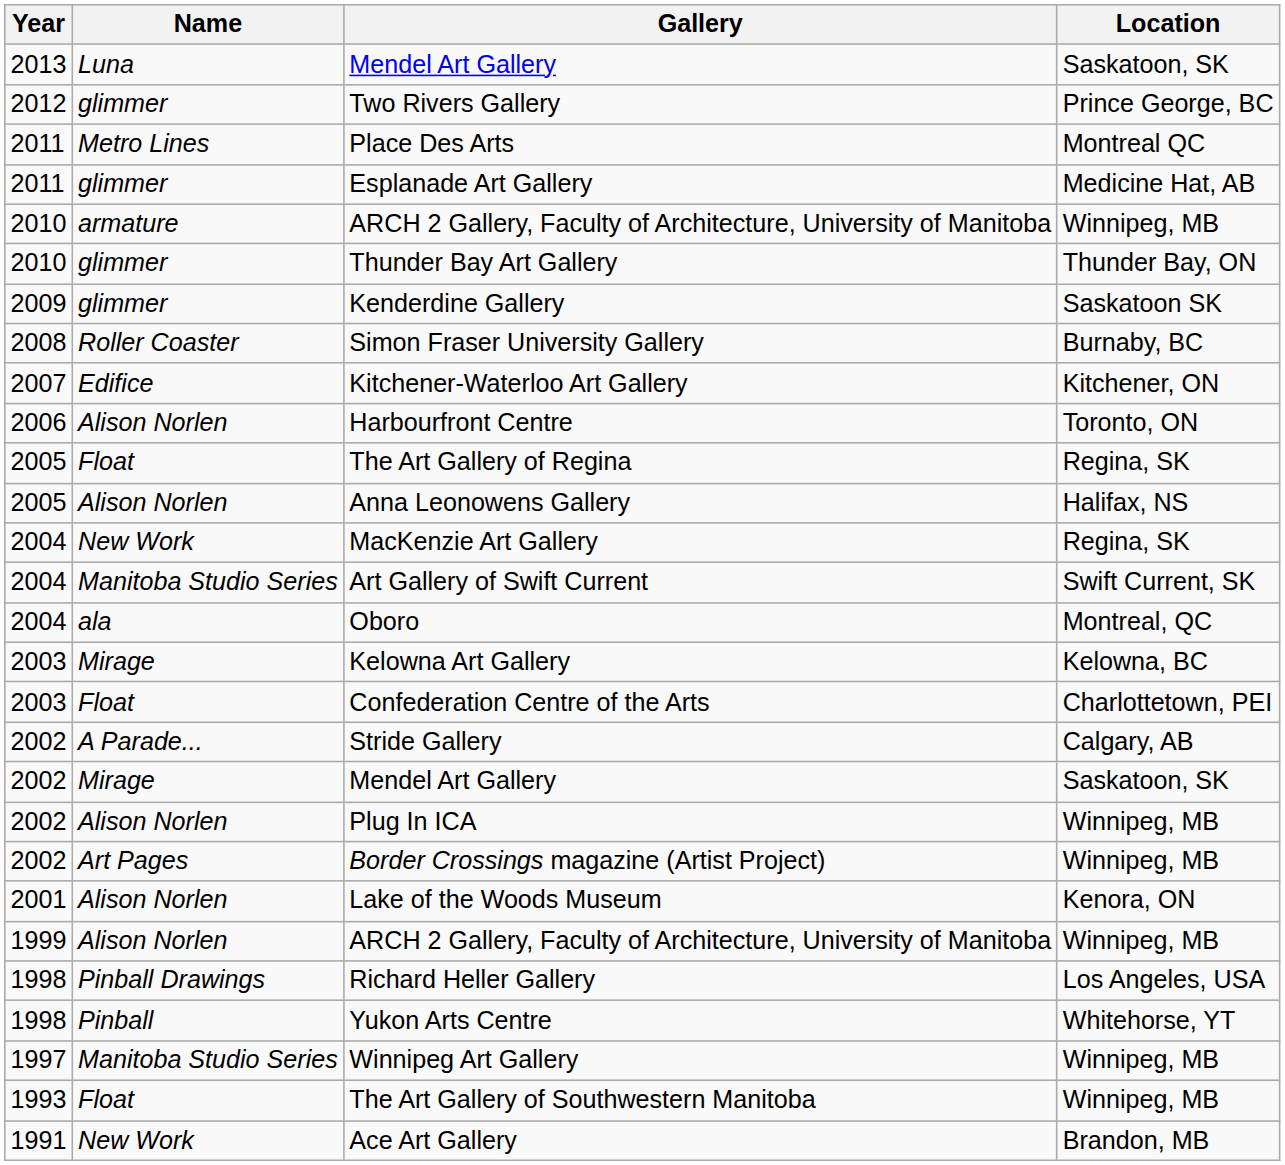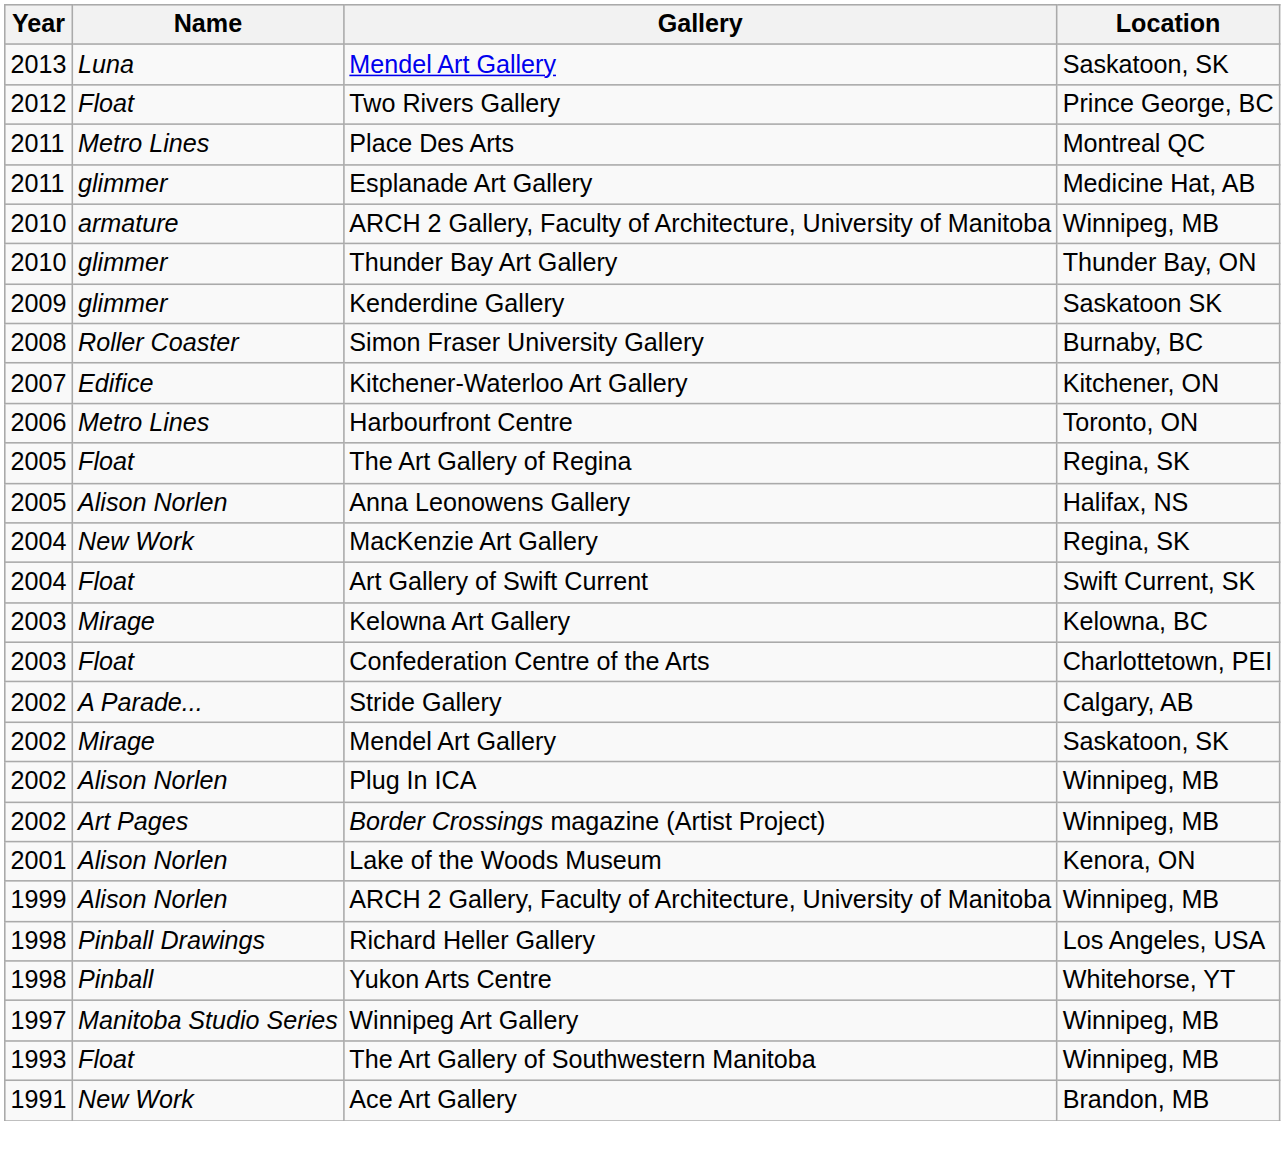 <table class="wikitable">
 <tr>
 <th>Year</th>
 <th>Name</th>
 <th>Gallery</th>
 <th>Location</th>
 </tr>
 <tr>
 <td>2013</td>
 <td><em>Luna</em></td>
 <td><a href='#'>Mendel Art Gallery</a></td>
 <td>Saskatoon, SK</td>
 </tr>
 <tr>
 <td>2012</td>
-<td><em>glimmer</em></td>
+<td><em>Float</em></td>
 <td>Two Rivers Gallery</td>
 <td>Prince George, BC</td>
 </tr>
 <tr>
 <td>2011</td>
 <td><em>Metro Lines</em></td>
 <td>Place Des Arts</td>
 <td>Montreal QC</td>
 </tr>
 <tr>
 <td>2011</td>
 <td><em>glimmer</em></td>
 <td>Esplanade Art Gallery</td>
 <td>Medicine Hat, AB</td>
 </tr>
 <tr>
 <td>2010</td>
 <td><em>armature</em></td>
 <td>ARCH 2 Gallery, Faculty of Architecture, University of Manitoba</td>
 <td>Winnipeg, MB</td>
 </tr>
 <tr>
 <td>2010</td>
 <td><em>glimmer</em></td>
 <td>Thunder Bay Art Gallery</td>
 <td>Thunder Bay, ON</td>
 </tr>
 <tr>
 <td>2009</td>
 <td><em>glimmer</em></td>
 <td>Kenderdine Gallery</td>
 <td>Saskatoon SK</td>
 </tr>
 <tr>
 <td>2008</td>
 <td><em>Roller Coaster</em></td>
 <td>Simon Fraser University Gallery</td>
 <td>Burnaby, BC</td>
 </tr>
 <tr>
 <td>2007</td>
 <td><em>Edifice</em></td>
 <td>Kitchener-Waterloo Art Gallery</td>
 <td>Kitchener, ON</td>
 </tr>
 <tr>
 <td>2006</td>
-<td><em>Alison Norlen</em></td>
+<td><em>Metro Lines</em></td>
 <td>Harbourfront Centre</td>
 <td>Toronto, ON</td>
 </tr>
 <tr>
 <td>2005</td>
 <td><em>Float</em></td>
 <td>The Art Gallery of Regina</td>
 <td>Regina, SK</td>
 </tr>
 <tr>
 <td>2005</td>
 <td><em>Alison Norlen</em></td>
 <td>Anna Leonowens Gallery</td>
 <td>Halifax, NS</td>
 </tr>
 <tr>
 <td>2004</td>
 <td><em>New Work</em></td>
 <td>MacKenzie Art Gallery</td>
 <td>Regina, SK</td>
 </tr>
 <tr>
 <td>2004</td>
-<td><em>Manitoba Studio Series</em></td>
+<td><em>Float</em></td>
 <td>Art Gallery of Swift Current</td>
 <td>Swift Current, SK</td>
-</tr>
-<tr>
-<td>2004</td>
-<td><em>ala</em></td>
-<td>Oboro</td>
-<td>Montreal, QC</td>
 </tr>
 <tr>
 <td>2003</td>
 <td><em>Mirage</em></td>
 <td>Kelowna Art Gallery</td>
 <td>Kelowna, BC</td>
 </tr>
 <tr>
 <td>2003</td>
 <td><em>Float</em></td>
 <td>Confederation Centre of the Arts</td>
 <td>Charlottetown, PEI</td>
 </tr>
 <tr>
 <td>2002</td>
 <td><em>A Parade...</em></td>
 <td>Stride Gallery</td>
 <td>Calgary, AB</td>
 </tr>
 <tr>
 <td>2002</td>
 <td><em>Mirage</em></td>
 <td>Mendel Art Gallery</td>
 <td>Saskatoon, SK</td>
 </tr>
 <tr>
 <td>2002</td>
 <td><em>Alison Norlen</em></td>
 <td>Plug In ICA</td>
 <td>Winnipeg, MB</td>
 </tr>
 <tr>
 <td>2002</td>
 <td><em>Art Pages</em></td>
 <td><em>Border Crossings</em> magazine (Artist Project)</td>
 <td>Winnipeg, MB</td>
 </tr>
 <tr>
 <td>2001</td>
 <td><em>Alison Norlen</em></td>
 <td>Lake of the Woods Museum</td>
 <td>Kenora, ON</td>
 </tr>
 <tr>
 <td>1999</td>
 <td><em>Alison Norlen</em></td>
 <td>ARCH 2 Gallery, Faculty of Architecture, University of Manitoba</td>
 <td>Winnipeg, MB</td>
 </tr>
 <tr>
 <td>1998</td>
 <td><em>Pinball Drawings</em></td>
 <td>Richard Heller Gallery</td>
 <td>Los Angeles, USA</td>
 </tr>
 <tr>
 <td>1998</td>
 <td><em>Pinball</em></td>
 <td>Yukon Arts Centre</td>
 <td>Whitehorse, YT</td>
 </tr>
 <tr>
 <td>1997</td>
 <td><em>Manitoba Studio Series</em></td>
 <td>Winnipeg Art Gallery</td>
 <td>Winnipeg, MB</td>
 </tr>
 <tr>
 <td>1993</td>
 <td><em>Float</em></td>
 <td>The Art Gallery of Southwestern Manitoba</td>
 <td>Winnipeg, MB</td>
 </tr>
 <tr>
 <td>1991</td>
 <td><em>New Work</em></td>
 <td>Ace Art Gallery</td>
 <td>Brandon, MB</td>
 </tr>
 </table>
